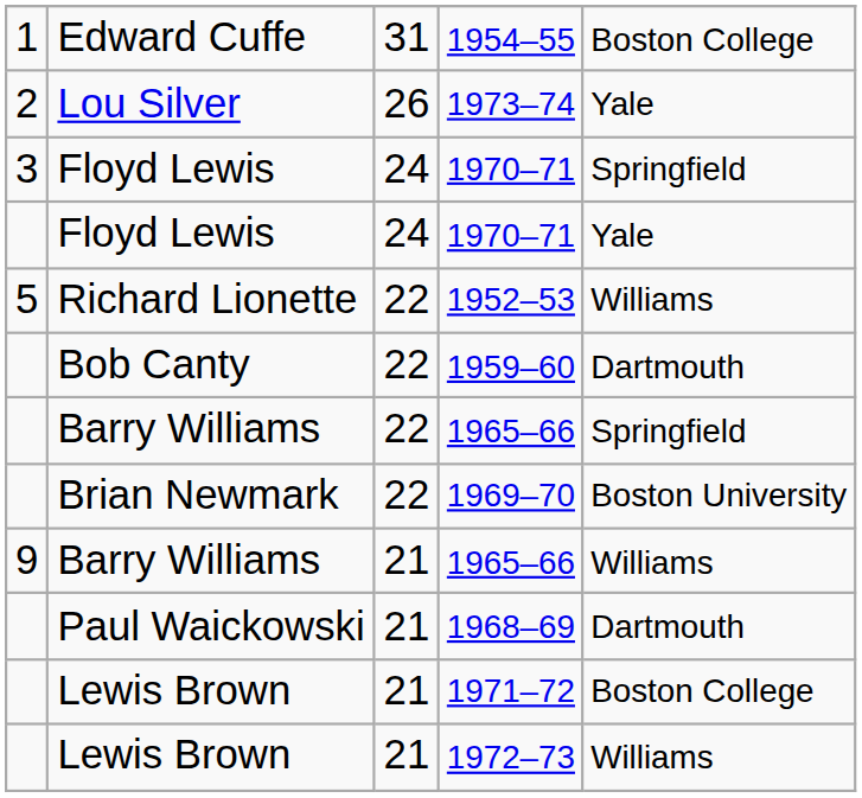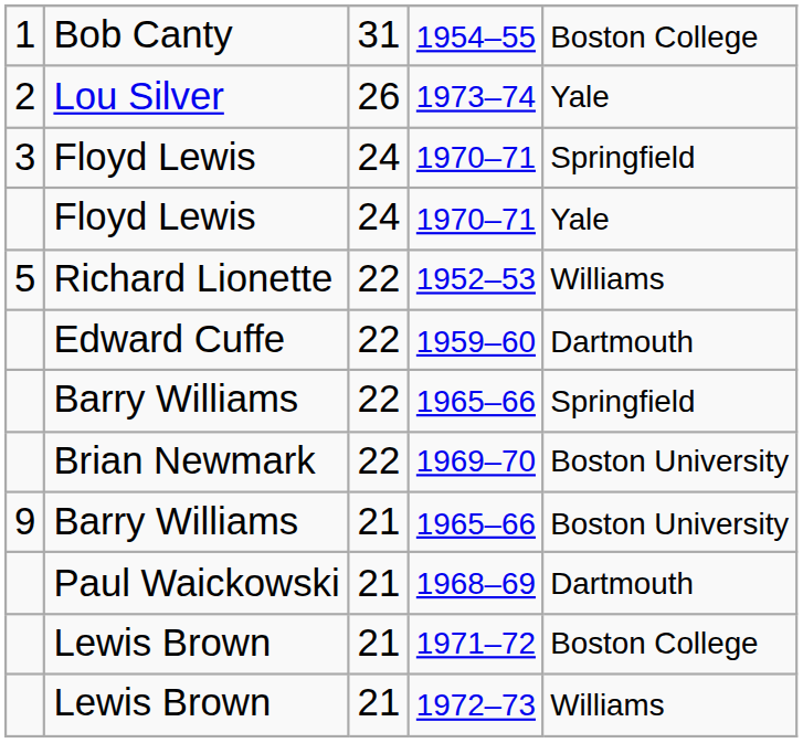 <table class="wikitable">
 <tr>
 </tr>
 <tr>
 <td>1</td>
-<td>Edward Cuffe</td>
+<td>Bob Canty</td>
 <td>31</td>
 <td style="font-size:80%;"><a href='#'>1954–55</a></td>
 <td style="font-size:80%;">Boston College</td>
 </tr>
 <tr>
 <td>2</td>
 <td><a href='#'>Lou Silver</a></td>
 <td>26</td>
 <td style="font-size:80%;"><a href='#'>1973–74</a></td>
 <td style="font-size:80%;">Yale</td>
 </tr>
 <tr>
 <td>3</td>
 <td>Floyd Lewis</td>
 <td>24</td>
 <td style="font-size:80%;"><a href='#'>1970–71</a></td>
 <td style="font-size:80%;">Springfield</td>
 </tr>
 <tr>
 <td></td>
 <td>Floyd Lewis</td>
 <td>24</td>
 <td style="font-size:80%;"><a href='#'>1970–71</a></td>
 <td style="font-size:80%;">Yale</td>
 </tr>
 <tr>
 <td>5</td>
 <td>Richard Lionette</td>
 <td>22</td>
 <td style="font-size:80%;"><a href='#'>1952–53</a></td>
 <td style="font-size:80%;">Williams</td>
 </tr>
 <tr>
 <td></td>
-<td>Bob Canty</td>
+<td>Edward Cuffe</td>
 <td>22</td>
 <td style="font-size:80%;"><a href='#'>1959–60</a></td>
 <td style="font-size:80%;">Dartmouth</td>
 </tr>
 <tr>
 <td></td>
 <td>Barry Williams</td>
 <td>22</td>
 <td style="font-size:80%;"><a href='#'>1965–66</a></td>
 <td style="font-size:80%;">Springfield</td>
 </tr>
 <tr>
 <td></td>
 <td>Brian Newmark</td>
 <td>22</td>
 <td style="font-size:80%;"><a href='#'>1969–70</a></td>
 <td style="font-size:80%;">Boston University</td>
 </tr>
 <tr>
 <td>9</td>
 <td>Barry Williams</td>
 <td>21</td>
 <td style="font-size:80%;"><a href='#'>1965–66</a></td>
-<td style="font-size:80%;">Williams</td>
+<td style="font-size:80%;">Boston University</td>
 </tr>
 <tr>
 <td></td>
 <td>Paul Waickowski</td>
 <td>21</td>
 <td style="font-size:80%;"><a href='#'>1968–69</a></td>
 <td style="font-size:80%;">Dartmouth</td>
 </tr>
 <tr>
 <td></td>
 <td>Lewis Brown</td>
 <td>21</td>
 <td style="font-size:80%;"><a href='#'>1971–72</a></td>
 <td style="font-size:80%;">Boston College</td>
 </tr>
 <tr>
 <td></td>
 <td>Lewis Brown</td>
 <td>21</td>
 <td style="font-size:80%;"><a href='#'>1972–73</a></td>
 <td style="font-size:80%;">Williams</td>
 </tr>
 </table>
